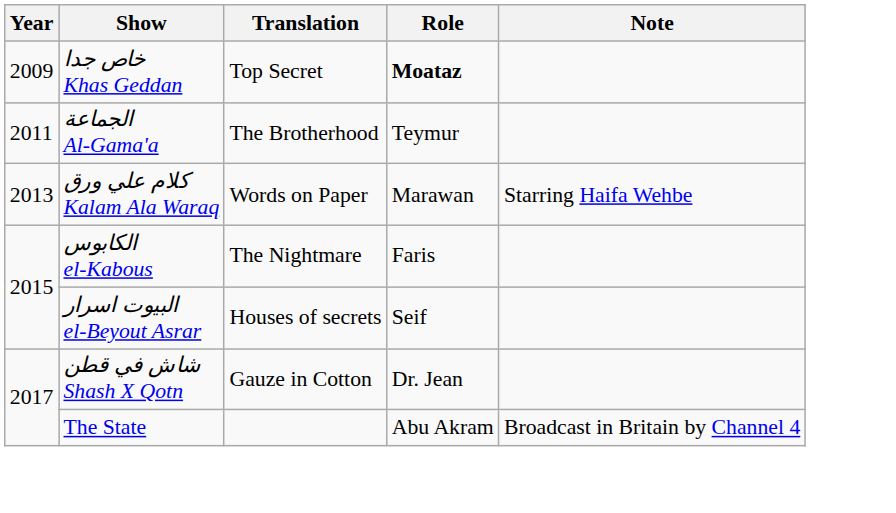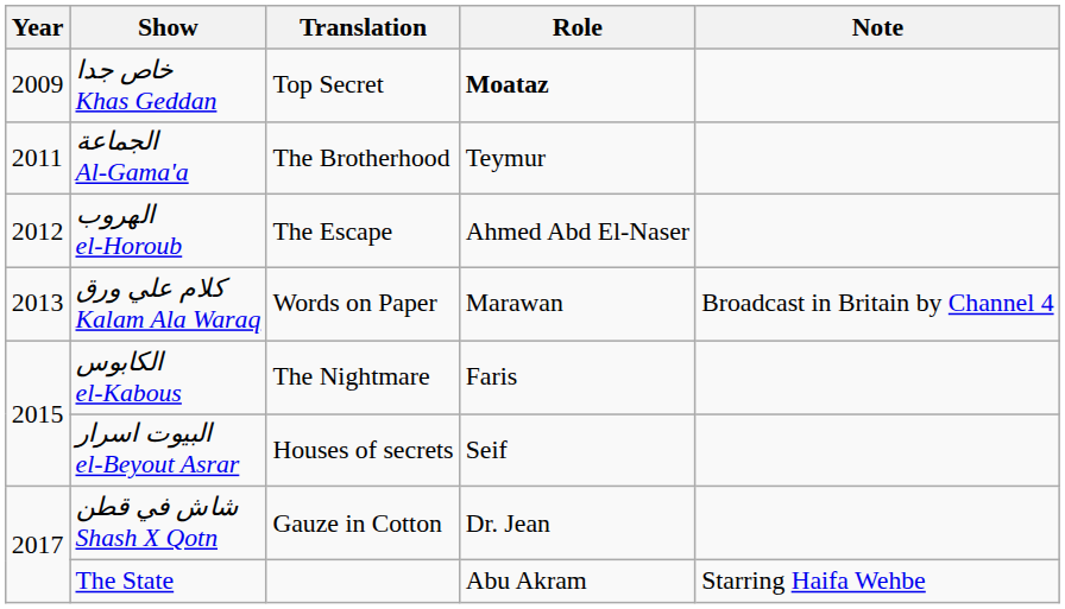 <table class="wikitable" style="font-size: 90%;">
 <tr>
 <th>Year</th>
 <th>Show</th>
 <th>Translation</th>
 <th>Role</th>
 <th>Note</th>
 </tr>
 <tr>
 <td>2009</td>
 <td><em>خاص جدا</em> <br> <em><a href='#'>Khas Geddan</a></em></td>
 <td>Top Secret</td>
 <td><strong>Moataz</strong></td>
 <td></td>
 </tr>
 <tr>
 <td>2011</td>
 <td><em>الجماعة</em> <br> <em><a href='#'>Al-Gama'a</a></em></td>
 <td>The Brotherhood</td>
 <td>Teymur</td>
 <td></td>
 </tr>
 <tr>
+<td>2012</td>
+<td><em>الهروب</em> <br> <em><a href='#'>el-Horoub</a></em></td>
+<td>The Escape</td>
+<td>Ahmed Abd El-Naser</td>
+<td></td>
+</tr>
+<tr>
 <td>2013</td>
 <td><em>كلام علي ورق</em> <br> <em><a href='#'>Kalam Ala Waraq</a></em></td>
 <td>Words on Paper</td>
 <td>Marawan</td>
-<td>Starring <a href='#'>Haifa Wehbe</a></td>
+<td>Broadcast in Britain by <a href='#'>Channel 4</a></td>
 </tr>
 <tr>
 <td rowspan="2">2015</td>
 <td><em>الكابوس</em> <br> <em><a href='#'>el-Kabous</a></em></td>
 <td>The Nightmare</td>
 <td>Faris</td>
 <td></td>
 </tr>
 <tr>
 <td><em>البيوت اسرار</em> <br> <em><a href='#'>el-Beyout Asrar</a></em></td>
 <td>Houses of secrets</td>
 <td>Seif</td>
 <td></td>
 </tr>
 <tr>
 <td rowspan="2">2017</td>
 <td><em>شاش في قطن</em> <br> <em><a href='#'>Shash X Qotn</a></em></td>
 <td>Gauze in Cotton</td>
 <td>Dr. Jean</td>
 <td></td>
 </tr>
 <tr>
 <td><a href='#'>The State</a></td>
 <td></td>
 <td>Abu Akram</td>
-<td>Broadcast in Britain by <a href='#'>Channel 4</a></td>
+<td>Starring <a href='#'>Haifa Wehbe</a></td>
 </tr>
 </table>
